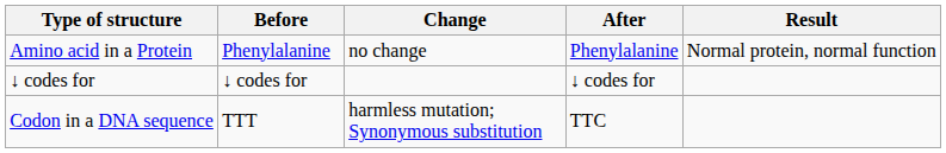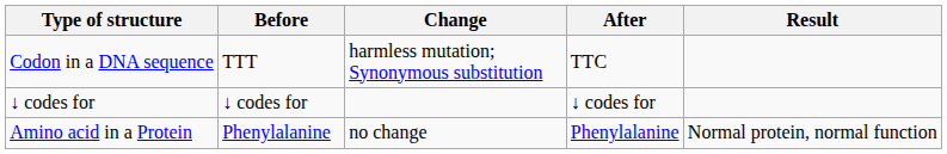 <table class="wikitable">
 <tr>
 <th>Type of structure</th>
 <th>Before</th>
 <th>Change</th>
 <th>After</th>
 <th>Result</th>
 </tr>
 <tr>
-<td><a href='#'>Amino acid</a> in a <a href='#'>Protein</a></td>
-<td><a href='#'>Phenylalanine</a>  </td>
-<td>no change</td>
-<td><a href='#'>Phenylalanine</a></td>
-<td>Normal protein, normal function</td>
+<td><a href='#'>Codon</a> in a <a href='#'>DNA sequence</a></td>
+<td>TTT</td>
+<td>harmless mutation;<br><a href='#'>Synonymous substitution</a>    </td>
+<td>TTC</td>
+<td></td>
 </tr>
 <tr>
 <td>↓ codes for</td>
 <td>↓ codes for</td>
 <td> </td>
 <td>↓ codes for</td>
 <td></td>
 </tr>
 <tr>
-<td><a href='#'>Codon</a> in a <a href='#'>DNA sequence</a></td>
-<td>TTT</td>
-<td>harmless mutation;<br><a href='#'>Synonymous substitution</a>    </td>
-<td>TTC</td>
-<td></td>
+<td><a href='#'>Amino acid</a> in a <a href='#'>Protein</a></td>
+<td><a href='#'>Phenylalanine</a>  </td>
+<td>no change</td>
+<td><a href='#'>Phenylalanine</a></td>
+<td>Normal protein, normal function</td>
 </tr>
 </table>
